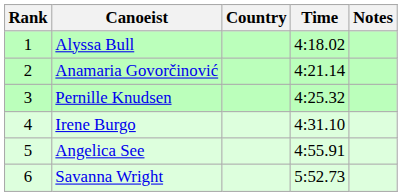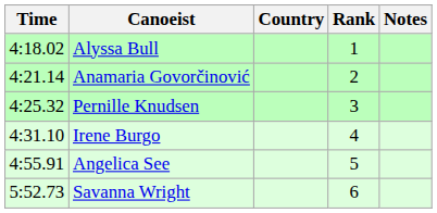 <table class="wikitable" style="text-align:center">
 <tr>
-<th>Rank</th>
+<th>Time</th>
 <th>Canoeist</th>
 <th>Country</th>
-<th>Time</th>
+<th>Rank</th>
 <th>Notes</th>
 </tr>
 <tr bgcolor=bbffbb>
-<td>1</td>
+<td>4:18.02</td>
 <td align="left"><a href='#'>Alyssa Bull</a></td>
 <td align="left"></td>
-<td>4:18.02</td>
+<td>1</td>
 <td></td>
 </tr>
 <tr bgcolor=bbffbb>
-<td>2</td>
+<td>4:21.14</td>
 <td align="left"><a href='#'>Anamaria Govorčinović</a></td>
 <td align="left"></td>
-<td>4:21.14</td>
+<td>2</td>
 <td></td>
 </tr>
 <tr bgcolor=bbffbb>
-<td>3</td>
+<td>4:25.32</td>
 <td align="left"><a href='#'>Pernille Knudsen</a></td>
 <td align="left"></td>
-<td>4:25.32</td>
+<td>3</td>
 <td></td>
 </tr>
 <tr bgcolor=ddffdd>
-<td>4</td>
+<td>4:31.10</td>
 <td align="left"><a href='#'>Irene Burgo</a></td>
 <td align="left"></td>
-<td>4:31.10</td>
+<td>4</td>
 <td></td>
 </tr>
 <tr bgcolor=ddffdd>
-<td>5</td>
+<td>4:55.91</td>
 <td align="left"><a href='#'>Angelica See</a></td>
 <td align="left"></td>
-<td>4:55.91</td>
+<td>5</td>
 <td></td>
 </tr>
 <tr bgcolor=ddffdd>
-<td>6</td>
+<td>5:52.73</td>
 <td align="left"><a href='#'>Savanna Wright</a></td>
 <td align="left"></td>
-<td>5:52.73</td>
+<td>6</td>
 <td></td>
 </tr>
 </table>
